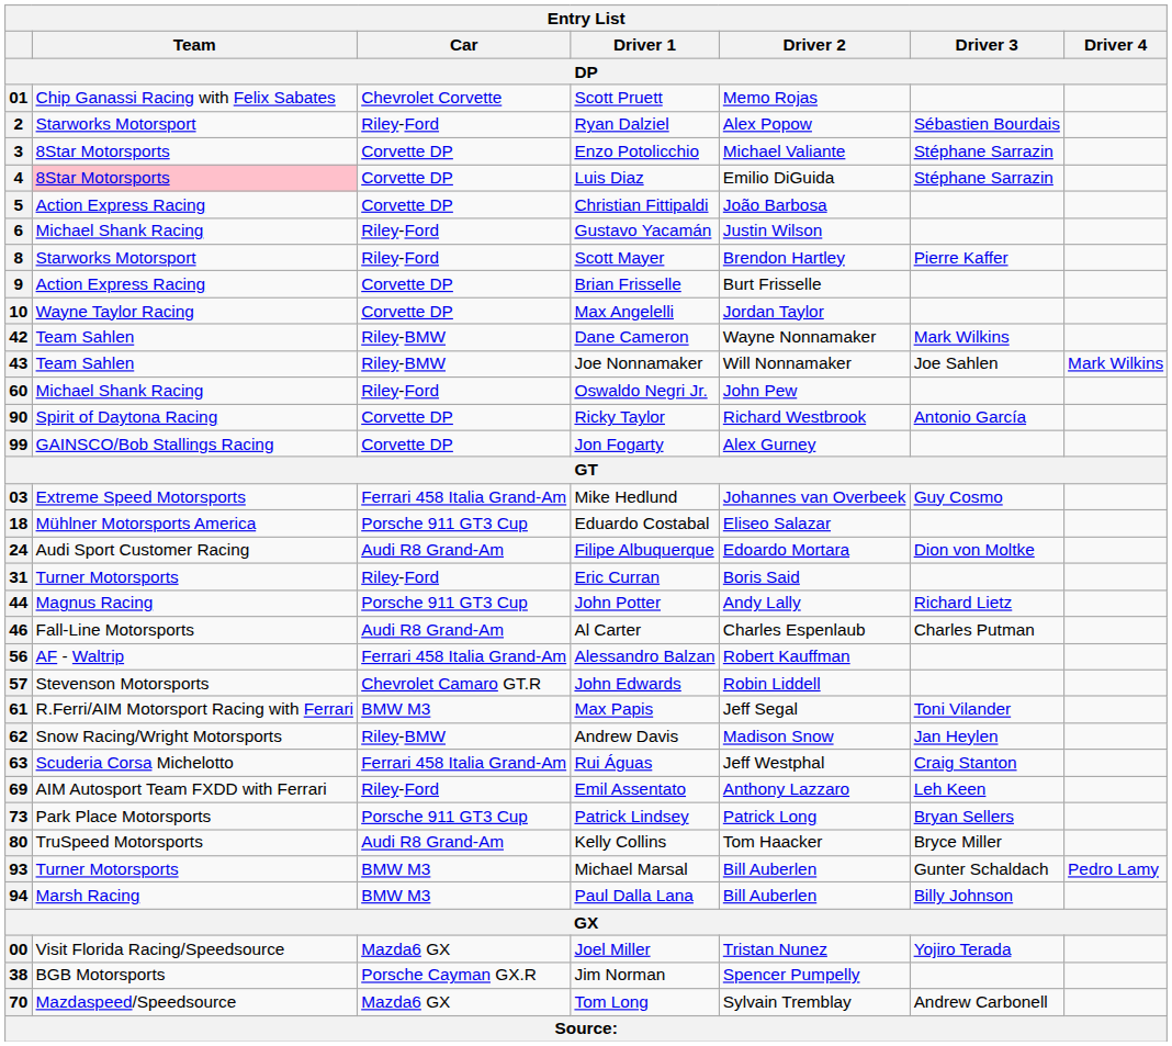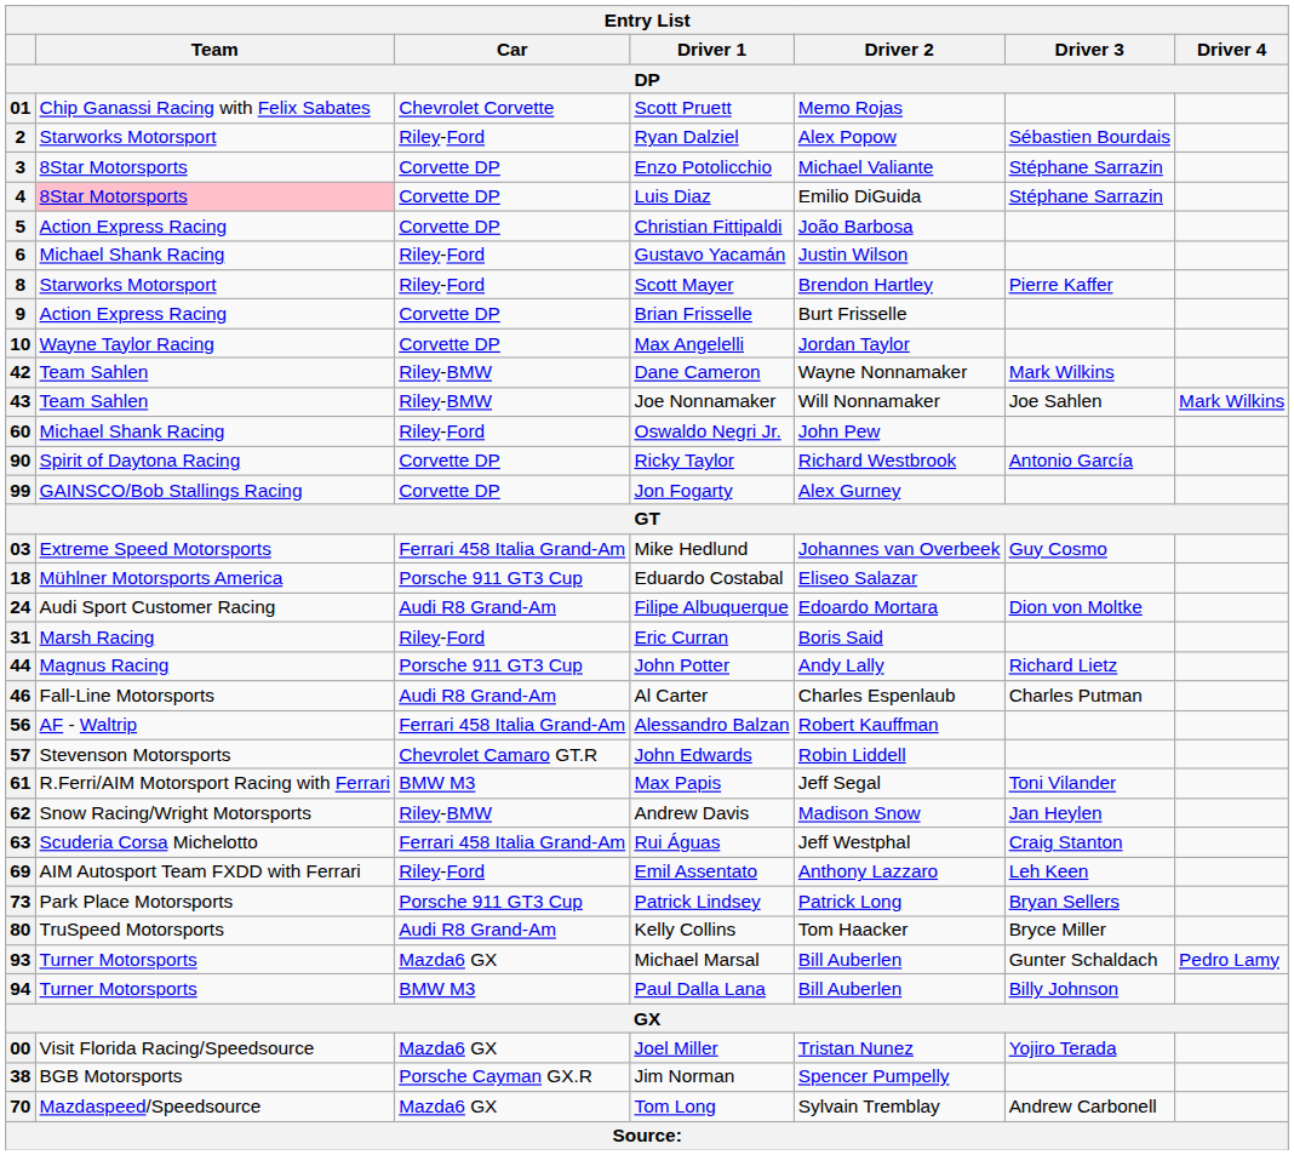 <table class="wikitable" style="font-size: 85%;">
 <tr>
 <th colspan="9">Entry List</th>
 </tr>
 <tr>
 <th></th>
 <th>Team</th>
 <th>Car</th>
 <th>Driver 1</th>
 <th>Driver 2</th>
 <th>Driver 3</th>
 <th>Driver 4</th>
 </tr>
 <tr>
 <th colspan="7">DP</th>
 </tr>
 <tr>
 <th>01</th>
 <td><a href='#'>Chip Ganassi Racing</a> with <a href='#'>Felix Sabates</a></td>
 <td><a href='#'>Chevrolet Corvette</a></td>
 <td> <a href='#'>Scott Pruett</a></td>
 <td> <a href='#'>Memo Rojas</a></td>
 <td></td>
 <td></td>
 </tr>
 <tr>
 <th>2</th>
 <td><a href='#'>Starworks Motorsport</a></td>
 <td><a href='#'>Riley</a>-<a href='#'>Ford</a></td>
 <td> <a href='#'>Ryan Dalziel</a></td>
 <td> <a href='#'>Alex Popow</a></td>
 <td> <a href='#'>Sébastien Bourdais</a></td>
 <td></td>
 </tr>
 <tr>
 <th>3</th>
 <td><a href='#'>8Star Motorsports</a></td>
 <td><a href='#'>Corvette DP</a></td>
 <td> <a href='#'>Enzo Potolicchio</a></td>
 <td> <a href='#'>Michael Valiante</a></td>
 <td> <a href='#'>Stéphane Sarrazin</a></td>
 <td></td>
 </tr>
 <tr>
 <th>4</th>
 <td style="background: pink;"><a href='#'>8Star Motorsports</a></td>
 <td><a href='#'>Corvette DP</a></td>
 <td> <a href='#'>Luis Diaz</a></td>
 <td> Emilio DiGuida</td>
 <td> <a href='#'>Stéphane Sarrazin</a></td>
 <td></td>
 </tr>
 <tr>
 <th>5</th>
 <td><a href='#'>Action Express Racing</a></td>
 <td><a href='#'>Corvette DP</a></td>
 <td> <a href='#'>Christian Fittipaldi</a></td>
 <td> <a href='#'>João Barbosa</a></td>
 <td></td>
 <td></td>
 </tr>
 <tr>
 <th>6</th>
 <td><a href='#'>Michael Shank Racing</a></td>
 <td><a href='#'>Riley</a>-<a href='#'>Ford</a></td>
 <td> <a href='#'>Gustavo Yacamán</a></td>
 <td> <a href='#'>Justin Wilson</a></td>
 <td></td>
 <td></td>
 </tr>
 <tr>
 <th>8</th>
 <td><a href='#'>Starworks Motorsport</a></td>
 <td><a href='#'>Riley</a>-<a href='#'>Ford</a></td>
 <td> <a href='#'>Scott Mayer</a></td>
 <td> <a href='#'>Brendon Hartley</a></td>
 <td> <a href='#'>Pierre Kaffer</a></td>
 <td></td>
 </tr>
 <tr>
 <th>9</th>
 <td><a href='#'>Action Express Racing</a></td>
 <td><a href='#'>Corvette DP</a></td>
 <td> <a href='#'>Brian Frisselle</a></td>
 <td> Burt Frisselle</td>
 <td></td>
 <td></td>
 </tr>
 <tr>
 <th>10</th>
 <td><a href='#'>Wayne Taylor Racing</a></td>
 <td><a href='#'>Corvette DP</a></td>
 <td> <a href='#'>Max Angelelli</a></td>
 <td> <a href='#'>Jordan Taylor</a></td>
 <td></td>
 <td></td>
 </tr>
 <tr>
 <th>42</th>
 <td><a href='#'>Team Sahlen</a></td>
 <td><a href='#'>Riley</a>-<a href='#'>BMW</a></td>
 <td> <a href='#'>Dane Cameron</a></td>
 <td> Wayne Nonnamaker</td>
 <td> <a href='#'>Mark Wilkins</a></td>
 <td></td>
 </tr>
 <tr>
 <th>43</th>
 <td><a href='#'>Team Sahlen</a></td>
 <td><a href='#'>Riley</a>-<a href='#'>BMW</a></td>
 <td> Joe Nonnamaker</td>
 <td> Will Nonnamaker</td>
 <td> Joe Sahlen</td>
 <td> <a href='#'>Mark Wilkins</a></td>
 </tr>
 <tr>
 <th>60</th>
 <td><a href='#'>Michael Shank Racing</a></td>
 <td><a href='#'>Riley</a>-<a href='#'>Ford</a></td>
 <td> <a href='#'>Oswaldo Negri Jr.</a></td>
 <td> <a href='#'>John Pew</a></td>
 <td></td>
 <td></td>
 </tr>
 <tr>
 <th>90</th>
 <td><a href='#'>Spirit of Daytona Racing</a></td>
 <td><a href='#'>Corvette DP</a></td>
 <td> <a href='#'>Ricky Taylor</a></td>
 <td> <a href='#'>Richard Westbrook</a></td>
 <td> <a href='#'>Antonio García</a></td>
 <td></td>
 </tr>
 <tr>
 <th>99</th>
 <td><a href='#'>GAINSCO/Bob Stallings Racing</a></td>
 <td><a href='#'>Corvette DP</a></td>
 <td> <a href='#'>Jon Fogarty</a></td>
 <td> <a href='#'>Alex Gurney</a></td>
 <td></td>
 <td></td>
 </tr>
 <tr>
 <th colspan="7">GT</th>
 </tr>
 <tr>
 <th>03</th>
 <td><a href='#'>Extreme Speed Motorsports</a></td>
 <td><a href='#'>Ferrari 458 Italia Grand-Am</a></td>
 <td> Mike Hedlund</td>
 <td> <a href='#'>Johannes van Overbeek</a></td>
 <td> <a href='#'>Guy Cosmo</a></td>
 <td></td>
 </tr>
 <tr>
 <th>18</th>
 <td><a href='#'>Mühlner Motorsports America</a></td>
 <td><a href='#'>Porsche 911 GT3 Cup</a></td>
 <td> Eduardo Costabal</td>
 <td> <a href='#'>Eliseo Salazar</a></td>
 <td></td>
 <td></td>
 </tr>
 <tr>
 <th>24</th>
 <td>Audi Sport Customer Racing</td>
 <td><a href='#'>Audi R8 Grand-Am</a></td>
 <td> <a href='#'>Filipe Albuquerque</a></td>
 <td> <a href='#'>Edoardo Mortara</a></td>
 <td> <a href='#'>Dion von Moltke</a></td>
 <td></td>
 </tr>
 <tr>
 <th>31</th>
-<td><a href='#'>Turner Motorsports</a></td>
+<td><a href='#'>Marsh Racing</a></td>
 <td><a href='#'>Riley</a>-<a href='#'>Ford</a></td>
 <td> <a href='#'>Eric Curran</a></td>
 <td> <a href='#'>Boris Said</a></td>
 <td></td>
 <td></td>
 </tr>
 <tr>
 <th>44</th>
 <td><a href='#'>Magnus Racing</a></td>
 <td><a href='#'>Porsche 911 GT3 Cup</a></td>
 <td> <a href='#'>John Potter</a></td>
 <td> <a href='#'>Andy Lally</a></td>
 <td> <a href='#'>Richard Lietz</a></td>
 <td></td>
 </tr>
 <tr>
 <th>46</th>
 <td>Fall-Line Motorsports</td>
 <td><a href='#'>Audi R8 Grand-Am</a></td>
 <td> Al Carter</td>
 <td> Charles Espenlaub</td>
 <td> Charles Putman</td>
 <td></td>
 </tr>
 <tr>
 <th>56</th>
 <td><a href='#'>AF</a> - <a href='#'>Waltrip</a></td>
 <td><a href='#'>Ferrari 458 Italia Grand-Am</a></td>
 <td> <a href='#'>Alessandro Balzan</a></td>
 <td> <a href='#'>Robert Kauffman</a></td>
 <td></td>
 <td></td>
 </tr>
 <tr>
 <th>57</th>
 <td>Stevenson Motorsports</td>
 <td><a href='#'>Chevrolet Camaro</a> GT.R</td>
 <td> <a href='#'>John Edwards</a></td>
 <td> <a href='#'>Robin Liddell</a></td>
 <td></td>
 <td></td>
 </tr>
 <tr>
 <th>61</th>
 <td>R.Ferri/AIM Motorsport Racing with <a href='#'>Ferrari</a></td>
 <td><a href='#'>BMW M3</a></td>
 <td> <a href='#'>Max Papis</a></td>
 <td> Jeff Segal</td>
 <td> <a href='#'>Toni Vilander</a></td>
 <td></td>
 </tr>
 <tr>
 <th>62</th>
 <td>Snow Racing/Wright Motorsports</td>
 <td><a href='#'>Riley</a>-<a href='#'>BMW</a></td>
 <td> Andrew Davis</td>
 <td> <a href='#'>Madison Snow</a></td>
 <td> <a href='#'>Jan Heylen</a></td>
 <td></td>
 </tr>
 <tr>
 <th>63</th>
 <td><a href='#'>Scuderia Corsa</a> Michelotto</td>
 <td><a href='#'>Ferrari 458 Italia Grand-Am</a></td>
 <td> <a href='#'>Rui Águas</a></td>
 <td> Jeff Westphal</td>
 <td> <a href='#'>Craig Stanton</a></td>
 <td></td>
 </tr>
 <tr>
 <th>69</th>
 <td>AIM Autosport Team FXDD with Ferrari</td>
 <td><a href='#'>Riley</a>-<a href='#'>Ford</a></td>
 <td> <a href='#'>Emil Assentato</a></td>
 <td> <a href='#'>Anthony Lazzaro</a></td>
 <td> <a href='#'>Leh Keen</a></td>
 <td></td>
 </tr>
 <tr>
 <th>73</th>
 <td>Park Place Motorsports</td>
 <td><a href='#'>Porsche 911 GT3 Cup</a></td>
 <td> <a href='#'>Patrick Lindsey</a></td>
 <td> <a href='#'>Patrick Long</a></td>
 <td> <a href='#'>Bryan Sellers</a></td>
 <td></td>
 </tr>
 <tr>
 <th>80</th>
 <td>TruSpeed Motorsports</td>
 <td><a href='#'>Audi R8 Grand-Am</a></td>
 <td> Kelly Collins</td>
 <td> Tom Haacker</td>
 <td> Bryce Miller</td>
 <td></td>
 </tr>
 <tr>
 <th>93</th>
 <td><a href='#'>Turner Motorsports</a></td>
-<td><a href='#'>BMW M3</a></td>
+<td><a href='#'>Mazda6</a> GX</td>
 <td> Michael Marsal</td>
 <td> <a href='#'>Bill Auberlen</a></td>
 <td> Gunter Schaldach</td>
 <td> <a href='#'>Pedro Lamy</a></td>
 </tr>
 <tr>
 <th>94</th>
-<td><a href='#'>Marsh Racing</a></td>
+<td><a href='#'>Turner Motorsports</a></td>
 <td><a href='#'>BMW M3</a></td>
 <td> <a href='#'>Paul Dalla Lana</a></td>
 <td> <a href='#'>Bill Auberlen</a></td>
 <td> <a href='#'>Billy Johnson</a></td>
 <td></td>
 </tr>
 <tr>
 <th colspan="7">GX</th>
 </tr>
 <tr>
 <th>00</th>
 <td>Visit Florida Racing/Speedsource</td>
 <td><a href='#'>Mazda6</a> GX</td>
 <td> <a href='#'>Joel Miller</a></td>
 <td> <a href='#'>Tristan Nunez</a></td>
 <td> <a href='#'>Yojiro Terada</a></td>
 <td></td>
 </tr>
 <tr>
 <th>38</th>
 <td>BGB Motorsports</td>
 <td><a href='#'>Porsche Cayman</a> GX.R</td>
 <td> Jim Norman</td>
 <td> <a href='#'>Spencer Pumpelly</a></td>
 <td></td>
 <td></td>
 </tr>
 <tr>
 <th>70</th>
 <td><a href='#'>Mazdaspeed</a>/Speedsource</td>
 <td><a href='#'>Mazda6</a> GX</td>
 <td> <a href='#'>Tom Long</a></td>
 <td> Sylvain Tremblay</td>
 <td> Andrew Carbonell</td>
 <td></td>
 </tr>
 <tr>
 <th colspan="7">Source:</th>
 </tr>
 </table>
